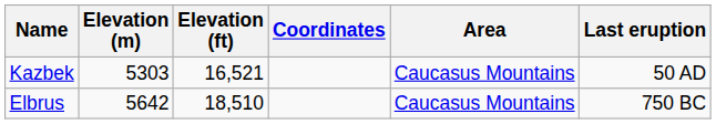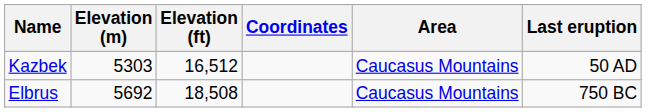 <table class="wikitable sortable">
 <tr>
 <th>Name</th>
 <th>Elevation<br> (m)</th>
 <th>Elevation<br> (ft)</th>
 <th><a href='#'>Coordinates</a></th>
 <th>Area</th>
 <th>Last eruption</th>
 </tr>
 <tr align="right">
 <td align="left"><a href='#'>Kazbek</a></td>
 <td>5303</td>
-<td>16,521</td>
+<td>16,512</td>
 <td></td>
 <td><a href='#'>Caucasus Mountains</a></td>
 <td>50 AD</td>
 </tr>
 <tr align="right">
 <td align="left"><a href='#'>Elbrus</a></td>
-<td>5642</td>
-<td>18,510</td>
+<td>5692</td>
+<td>18,508</td>
 <td></td>
 <td><a href='#'>Caucasus Mountains</a></td>
 <td>750 BC</td>
 </tr>
 </table>
